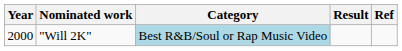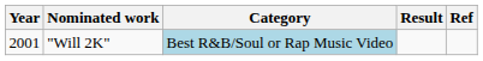 <table class="wikitable">
 <tr>
 <th>Year</th>
 <th>Nominated work</th>
 <th>Category</th>
 <th>Result</th>
 <th>Ref</th>
 </tr>
 <tr>
-<td>2000</td>
+<td>2001</td>
 <td>"Will 2K"</td>
 <td style="background: lightblue;">Best R&B/Soul or Rap Music Video</td>
 <td></td>
 <td></td>
 </tr>
 </table>
